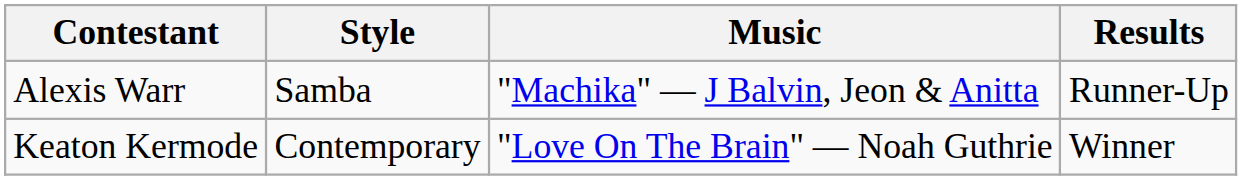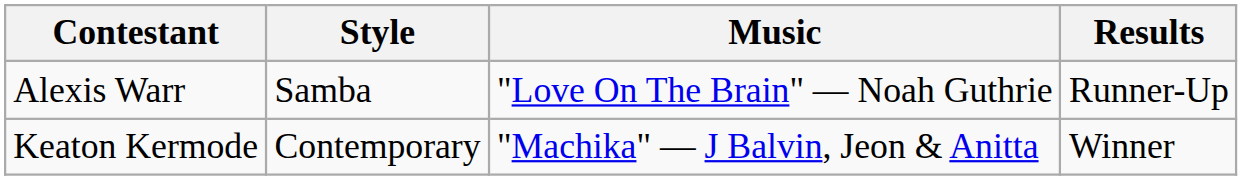 <table class="wikitable">
 <tr>
 <th>Contestant</th>
 <th>Style</th>
 <th>Music</th>
 <th>Results</th>
 </tr>
 <tr>
 <td>Alexis Warr</td>
 <td>Samba</td>
-<td>"<a href='#'>Machika</a>" — <a href='#'>J Balvin</a>, Jeon & <a href='#'>Anitta</a></td>
+<td>"<a href='#'>Love On The Brain</a>" — Noah Guthrie</td>
 <td>Runner-Up</td>
 </tr>
 <tr>
 <td>Keaton Kermode</td>
 <td>Contemporary</td>
-<td>"<a href='#'>Love On The Brain</a>" — Noah Guthrie</td>
+<td>"<a href='#'>Machika</a>" — <a href='#'>J Balvin</a>, Jeon & <a href='#'>Anitta</a></td>
 <td>Winner</td>
 </tr>
 </table>
